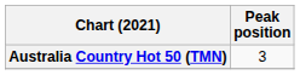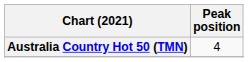 <table class="wikitable sortable plainrowheaders" style="text-align:center">
 <tr>
 <th scope="col">Chart (2021)</th>
 <th scope="col">Peak<br>position</th>
 </tr>
 <tr>
 <th scope="row">Australia <a href='#'>Country Hot 50</a> (<a href='#'>TMN</a>)</th>
-<td>3</td>
+<td>4</td>
 </tr>
 <tr>
 </tr>
 <tr>
 </tr>
 <tr>
 </tr>
 <tr>
 </tr>
 <tr>
 </tr>
 </table>
